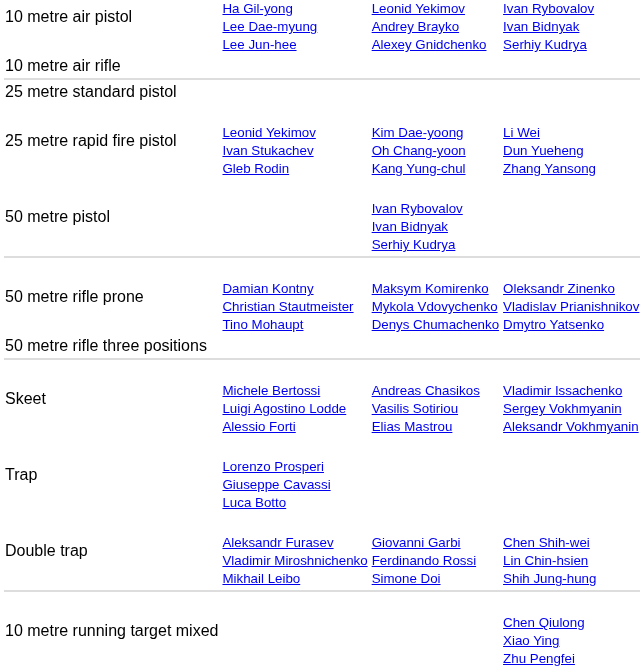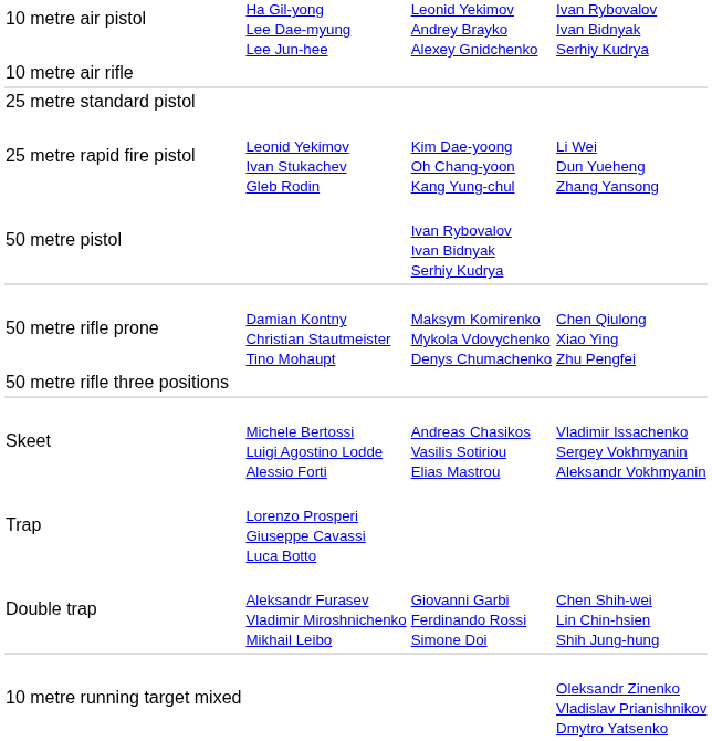 <table>
 <tr>
 <td>10 metre air pistol</td>
 <td><br><small><a href='#'>Ha Gil-yong</a><br><a href='#'>Lee Dae-myung</a><br><a href='#'>Lee Jun-hee</a></small></td>
 <td><br><small><a href='#'>Leonid Yekimov</a><br><a href='#'>Andrey Brayko</a><br><a href='#'>Alexey Gnidchenko</a></small></td>
 <td><br><small><a href='#'>Ivan Rybovalov</a><br><a href='#'>Ivan Bidnyak</a><br><a href='#'>Serhiy Kudrya</a></small></td>
 </tr>
 <tr>
 <td>10 metre air rifle</td>
 <td></td>
 <td></td>
 <td></td>
 </tr>
 <tr bgcolor=#DDDDDD>
 <td colspan=7></td>
 </tr>
 <tr>
 <td>25 metre standard pistol</td>
 <td></td>
 <td></td>
 <td></td>
 </tr>
 <tr>
 <td>25 metre rapid fire pistol</td>
 <td><br><small><a href='#'>Leonid Yekimov</a><br><a href='#'>Ivan Stukachev</a><br><a href='#'>Gleb Rodin</a></small></td>
 <td><br><small><a href='#'>Kim Dae-yoong</a><br><a href='#'>Oh Chang-yoon</a><br><a href='#'>Kang Yung-chul</a></small></td>
 <td><br><small><a href='#'>Li Wei</a><br><a href='#'>Dun Yueheng</a><br><a href='#'>Zhang Yansong</a></small></td>
 </tr>
 <tr>
 <td>50 metre pistol</td>
 <td></td>
 <td><br><small><a href='#'>Ivan Rybovalov</a><br><a href='#'>Ivan Bidnyak</a><br><a href='#'>Serhiy Kudrya</a></small></td>
 <td></td>
 </tr>
 <tr bgcolor=#DDDDDD>
 <td colspan=7></td>
 </tr>
 <tr>
 <td>50 metre rifle prone</td>
 <td><br><small><a href='#'>Damian Kontny</a><br><a href='#'>Christian Stautmeister</a><br><a href='#'>Tino Mohaupt</a></small></td>
 <td><br><small><a href='#'>Maksym Komirenko</a><br><a href='#'>Mykola Vdovychenko</a><br><a href='#'>Denys Chumachenko</a></small></td>
-<td><br><small><a href='#'>Oleksandr Zinenko</a><br><a href='#'>Vladislav Prianishnikov</a><br><a href='#'>Dmytro Yatsenko</a></small></td>
+<td><br><small><a href='#'>Chen Qiulong</a><br><a href='#'>Xiao Ying</a><br><a href='#'>Zhu Pengfei</a></small></td>
 </tr>
 <tr>
 <td>50 metre rifle three positions</td>
 <td></td>
 <td></td>
 <td></td>
 </tr>
 <tr bgcolor=#DDDDDD>
 <td colspan=7></td>
 </tr>
 <tr>
 <td>Skeet</td>
 <td><br><small><a href='#'>Michele Bertossi</a><br><a href='#'>Luigi Agostino Lodde</a><br><a href='#'>Alessio Forti</a></small></td>
 <td><br><small><a href='#'>Andreas Chasikos</a><br><a href='#'>Vasilis Sotiriou</a><br><a href='#'>Elias Mastrou</a></small></td>
 <td><br><small><a href='#'>Vladimir Issachenko</a><br><a href='#'>Sergey Vokhmyanin</a><br><a href='#'>Aleksandr Vokhmyanin</a></small></td>
 </tr>
 <tr>
 <td>Trap</td>
 <td><br><small><a href='#'>Lorenzo Prosperi</a><br><a href='#'>Giuseppe Cavassi</a><br><a href='#'>Luca Botto</a></small></td>
 <td></td>
 <td></td>
 </tr>
 <tr>
 <td>Double trap</td>
 <td><br><small><a href='#'>Aleksandr Furasev</a><br><a href='#'>Vladimir Miroshnichenko</a><br><a href='#'>Mikhail Leibo</a></small></td>
 <td><br><small><a href='#'>Giovanni Garbi</a><br><a href='#'>Ferdinando Rossi</a><br><a href='#'>Simone Doi</a></small></td>
 <td><br><small><a href='#'>Chen Shih-wei</a><br><a href='#'>Lin Chin-hsien</a><br><a href='#'>Shih Jung-hung</a></small></td>
 </tr>
 <tr bgcolor=#DDDDDD>
 <td colspan=7></td>
 </tr>
 <tr>
 <td>10 metre running target mixed</td>
 <td></td>
 <td></td>
-<td><br><small><a href='#'>Chen Qiulong</a><br><a href='#'>Xiao Ying</a><br><a href='#'>Zhu Pengfei</a></small></td>
+<td><br><small><a href='#'>Oleksandr Zinenko</a><br><a href='#'>Vladislav Prianishnikov</a><br><a href='#'>Dmytro Yatsenko</a></small></td>
 </tr>
 </table>
